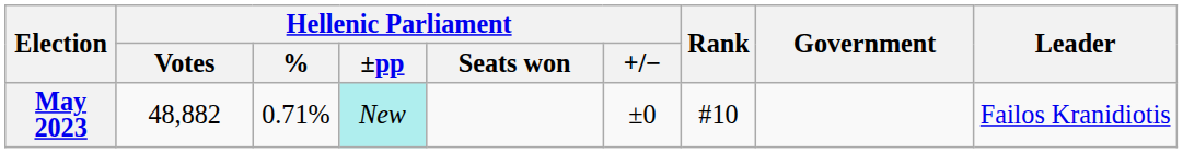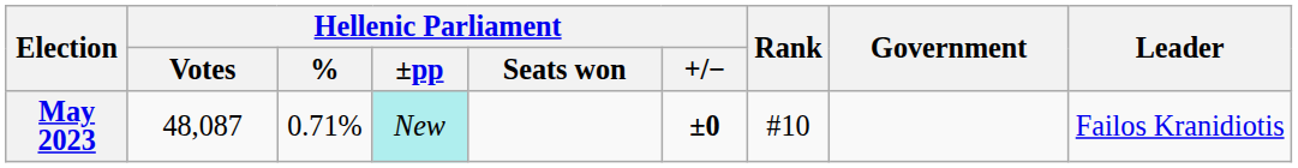 <table class="wikitable" style="text-align:center; line-height:16px;">
 <tr>
 <th rowspan="2" style="width:60px;">Election</th>
 <th colspan="5"><a href='#'>Hellenic Parliament</a></th>
 <th rowspan="2" style="width:30px;">Rank</th>
 <th rowspan="2" style="width:125px;">Government</th>
 <th rowspan="2">Leader</th>
 </tr>
 <tr>
 <th style="width:75px;">Votes</th>
 <th style="width:45px;">%</th>
 <th style="width:45px;">±<a href='#'>pp</a></th>
 <th style="width:100px;">Seats won</th>
 <th style="width:40px;">+/−</th>
 </tr>
 <tr>
 <th><a href='#'>May 2023</a></th>
-<td>48,882</td>
+<td>48,087</td>
 <td>0.71%</td>
 <td style="background: paleturquoise;"><em>New</em></td>
 <td></td>
-<td>±0</td>
+<td><strong>±0</strong></td>
 <td>#10</td>
 <td></td>
 <td><a href='#'>Failos Kranidiotis</a></td>
 </tr>
 </table>
